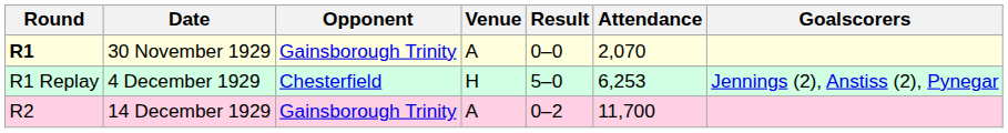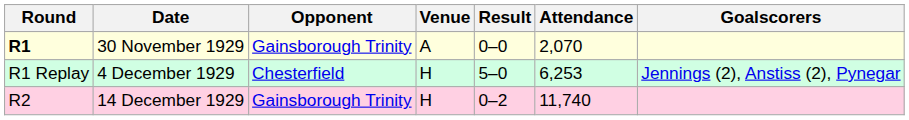 <table class="wikitable">
 <tr>
 <th>Round</th>
 <th>Date</th>
 <th>Opponent</th>
 <th>Venue</th>
 <th>Result</th>
 <th>Attendance</th>
 <th>Goalscorers</th>
 </tr>
 <tr style="background-color: #ffffdd;">
 <td><strong>R1</strong></td>
 <td>30 November 1929</td>
 <td><a href='#'>Gainsborough Trinity</a></td>
 <td>A</td>
 <td>0–0</td>
 <td>2,070</td>
 <td></td>
 </tr>
 <tr style="background-color: #d0ffe3;">
 <td>R1 Replay</td>
 <td>4 December 1929</td>
 <td><a href='#'>Chesterfield</a></td>
 <td>H</td>
 <td>5–0</td>
 <td>6,253</td>
 <td><a href='#'>Jennings</a> (2), <a href='#'>Anstiss</a> (2), <a href='#'>Pynegar</a></td>
 </tr>
 <tr style="background-color: #ffd0e3;">
 <td>R2</td>
 <td>14 December 1929</td>
 <td><a href='#'>Gainsborough Trinity</a></td>
-<td>A</td>
+<td>H</td>
 <td>0–2</td>
-<td>11,700</td>
+<td>11,740</td>
 <td></td>
 </tr>
 </table>
